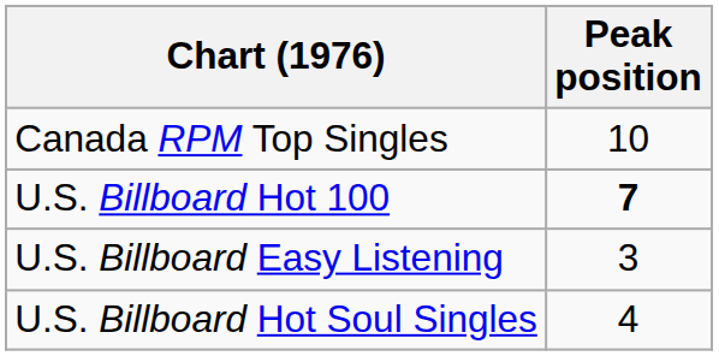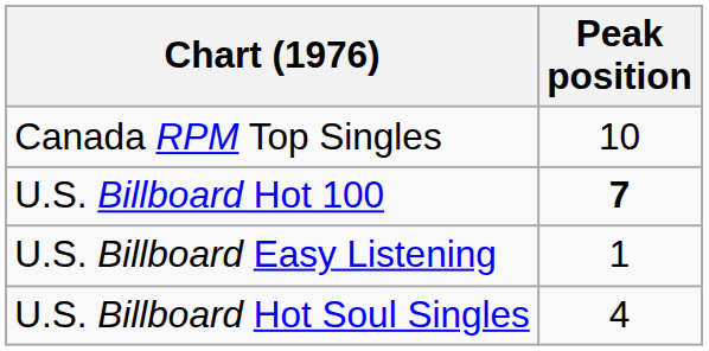 <table class="wikitable">
 <tr>
 <th>Chart (1976)</th>
 <th>Peak<br>position</th>
 </tr>
 <tr>
 <td>Canada <a href='#'><em>RPM</em></a> Top Singles</td>
 <td style="text-align:center;">10</td>
 </tr>
 <tr>
 <td>U.S. <a href='#'><em>Billboard</em> Hot 100</a></td>
 <td align="center"><strong>7</strong></td>
 </tr>
 <tr>
 <td>U.S. <em>Billboard</em> <a href='#'>Easy Listening</a></td>
-<td align="center">3</td>
+<td align="center">1</td>
 </tr>
 <tr>
 <td>U.S. <em>Billboard</em> <a href='#'>Hot Soul Singles</a></td>
 <td align="center">4</td>
 </tr>
 </table>
